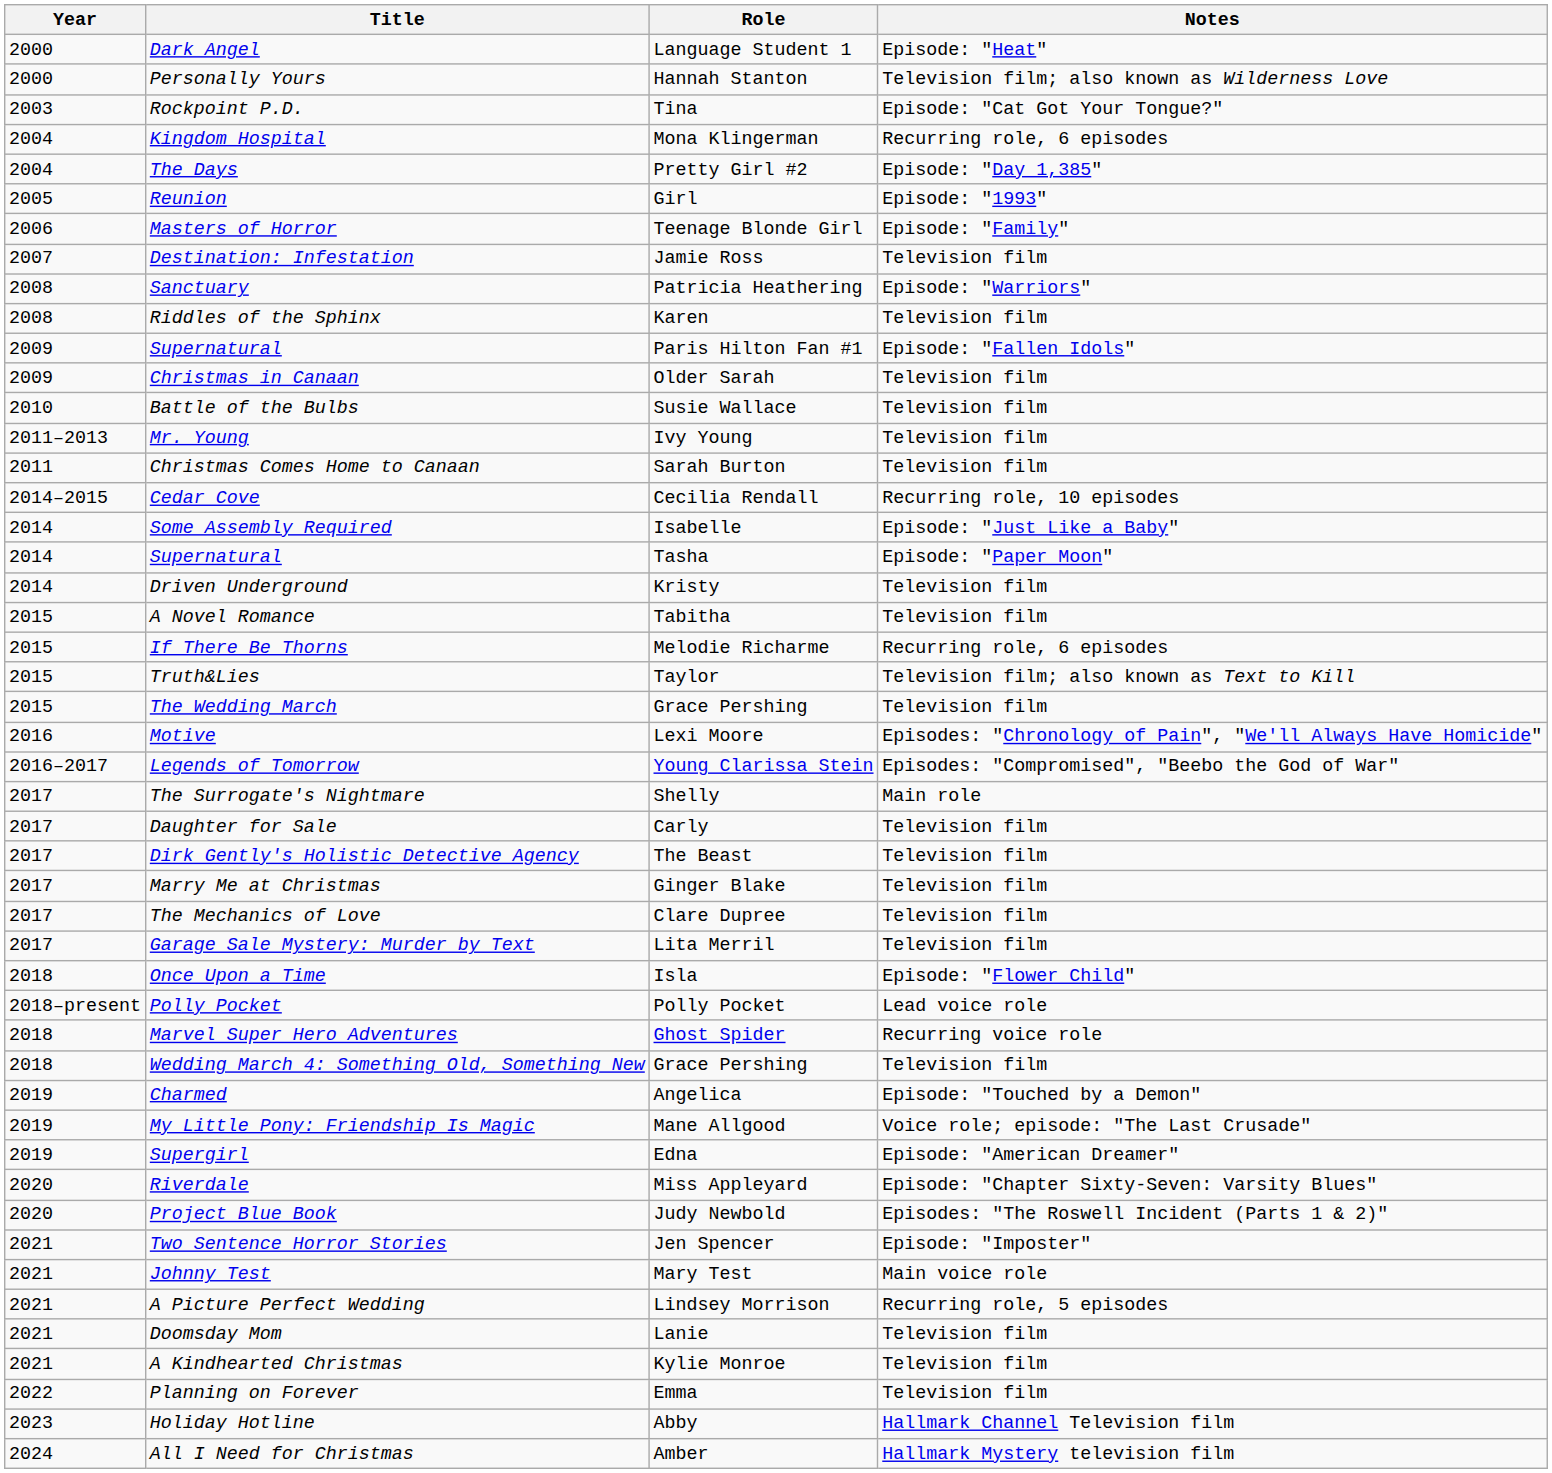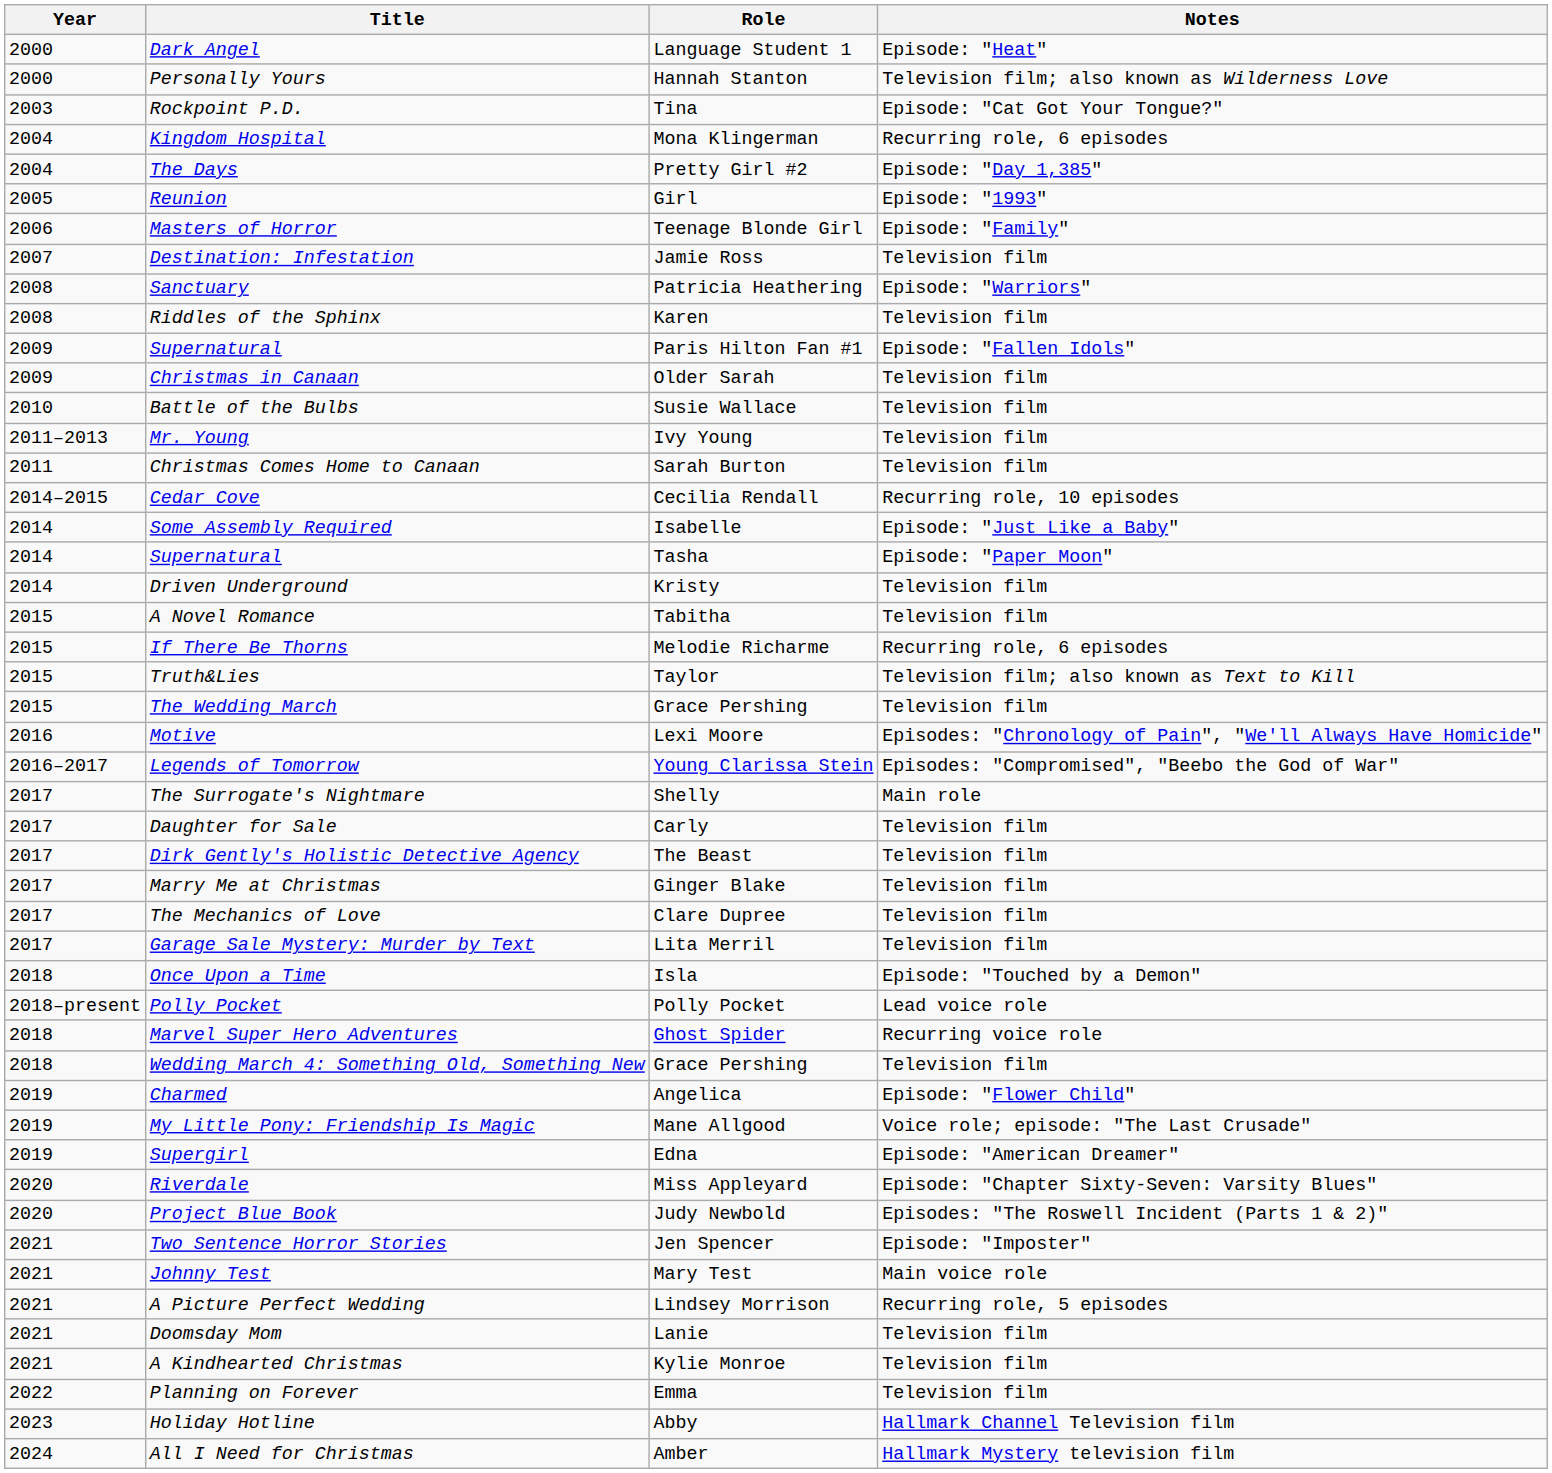 <table class="wikitable sortable">
 <tr>
 <th>Year</th>
 <th>Title</th>
 <th>Role</th>
 <th class="unsortable">Notes</th>
 </tr>
 <tr>
 <td>2000</td>
 <td><em><a href='#'>Dark Angel</a></em></td>
 <td>Language Student 1</td>
 <td>Episode: "<a href='#'>Heat</a>"</td>
 </tr>
 <tr>
 <td>2000</td>
 <td><em>Personally Yours</em></td>
 <td>Hannah Stanton</td>
 <td>Television film; also known as <em>Wilderness Love</em></td>
 </tr>
 <tr>
 <td>2003</td>
 <td><em>Rockpoint P.D.</em></td>
 <td>Tina</td>
 <td>Episode: "Cat Got Your Tongue?"</td>
 </tr>
 <tr>
 <td>2004</td>
 <td><em><a href='#'>Kingdom Hospital</a></em></td>
 <td>Mona Klingerman</td>
 <td>Recurring role, 6 episodes</td>
 </tr>
 <tr>
 <td>2004</td>
 <td data-sort-value="Days, The"><em><a href='#'>The Days</a></em></td>
 <td>Pretty Girl #2</td>
 <td>Episode: "<a href='#'>Day 1,385</a>"</td>
 </tr>
 <tr>
 <td>2005</td>
 <td><em><a href='#'>Reunion</a></em></td>
 <td>Girl</td>
 <td>Episode: "<a href='#'>1993</a>"</td>
 </tr>
 <tr>
 <td>2006</td>
 <td><em><a href='#'>Masters of Horror</a></em></td>
 <td>Teenage Blonde Girl</td>
 <td>Episode: "<a href='#'>Family</a>"</td>
 </tr>
 <tr>
 <td>2007</td>
 <td><em><a href='#'>Destination: Infestation</a></em></td>
 <td>Jamie Ross</td>
 <td>Television film</td>
 </tr>
 <tr>
 <td>2008</td>
 <td><em><a href='#'>Sanctuary</a></em></td>
 <td>Patricia Heathering</td>
 <td>Episode: "<a href='#'>Warriors</a>"</td>
 </tr>
 <tr>
 <td>2008</td>
 <td><em>Riddles of the Sphinx</em></td>
 <td>Karen</td>
 <td>Television film</td>
 </tr>
 <tr>
 <td>2009</td>
 <td><em><a href='#'>Supernatural</a></em></td>
 <td>Paris Hilton Fan #1</td>
 <td>Episode: "<a href='#'>Fallen Idols</a>"</td>
 </tr>
 <tr>
 <td>2009</td>
 <td><em><a href='#'>Christmas in Canaan</a></em></td>
 <td>Older Sarah</td>
 <td>Television film</td>
 </tr>
 <tr>
 <td>2010</td>
 <td><em>Battle of the Bulbs</em></td>
 <td>Susie Wallace</td>
 <td>Television film</td>
 </tr>
 <tr>
 <td>2011–2013</td>
 <td><em><a href='#'>Mr. Young</a></em></td>
 <td>Ivy Young</td>
 <td>Television film</td>
 </tr>
 <tr>
 <td>2011</td>
 <td><em>Christmas Comes Home to Canaan</em></td>
 <td>Sarah Burton</td>
 <td>Television film</td>
 </tr>
 <tr>
 <td>2014–2015</td>
 <td><em><a href='#'>Cedar Cove</a></em></td>
 <td>Cecilia Rendall</td>
 <td>Recurring role, 10 episodes</td>
 </tr>
 <tr>
 <td>2014</td>
 <td><em><a href='#'>Some Assembly Required</a></em></td>
 <td>Isabelle</td>
 <td>Episode: "<a href='#'>Just Like a Baby</a>"</td>
 </tr>
 <tr>
 <td>2014</td>
 <td><em><a href='#'>Supernatural</a></em></td>
 <td>Tasha</td>
 <td>Episode: "<a href='#'>Paper Moon</a>"</td>
 </tr>
 <tr>
 <td>2014</td>
 <td><em>Driven Underground</em></td>
 <td>Kristy</td>
 <td>Television film</td>
 </tr>
 <tr>
 <td>2015</td>
 <td data-sort-value="Novel Romance, A"><em>A Novel Romance</em></td>
 <td>Tabitha</td>
 <td>Television film</td>
 </tr>
 <tr>
 <td>2015</td>
 <td><em><a href='#'>If There Be Thorns</a></em></td>
 <td>Melodie Richarme</td>
 <td>Recurring role, 6 episodes</td>
 </tr>
 <tr>
 <td>2015</td>
 <td><em>Truth&Lies</em></td>
 <td>Taylor</td>
 <td>Television film; also known as <em>Text to Kill</em></td>
 </tr>
 <tr>
 <td>2015</td>
 <td data-sort-value="Wedding March, The"><em><a href='#'>The Wedding March</a></em></td>
 <td>Grace Pershing</td>
 <td>Television film</td>
 </tr>
 <tr>
 <td>2016</td>
 <td><em><a href='#'>Motive</a></em></td>
 <td>Lexi Moore</td>
 <td>Episodes: "<a href='#'>Chronology of Pain</a>", "<a href='#'>We'll Always Have Homicide</a>"</td>
 </tr>
 <tr>
 <td>2016–2017</td>
 <td><em><a href='#'>Legends of Tomorrow</a></em></td>
 <td><a href='#'>Young Clarissa Stein</a></td>
 <td>Episodes: "Compromised", "Beebo the God of War"</td>
 </tr>
 <tr>
 <td>2017</td>
 <td data-sort-value="Surrogate's Nightmare, The"><em>The Surrogate's Nightmare</em></td>
 <td>Shelly</td>
 <td>Main role</td>
 </tr>
 <tr>
 <td>2017</td>
 <td><em>Daughter for Sale</em></td>
 <td>Carly</td>
 <td>Television film</td>
 </tr>
 <tr>
 <td>2017</td>
 <td><em><a href='#'>Dirk Gently's Holistic Detective Agency</a></em></td>
 <td>The Beast</td>
 <td>Television film</td>
 </tr>
 <tr>
 <td>2017</td>
 <td><em>Marry Me at Christmas</em></td>
 <td>Ginger Blake</td>
 <td>Television film</td>
 </tr>
 <tr>
 <td>2017</td>
 <td data-sort-value="Mechanics of Love, The"><em>The Mechanics of Love</em></td>
 <td>Clare Dupree</td>
 <td>Television film</td>
 </tr>
 <tr>
 <td>2017</td>
 <td><em><a href='#'>Garage Sale Mystery: Murder by Text</a></em></td>
 <td>Lita Merril</td>
 <td>Television film</td>
 </tr>
 <tr>
 <td>2018</td>
 <td><em><a href='#'>Once Upon a Time</a></em></td>
 <td>Isla</td>
-<td>Episode: "<a href='#'>Flower Child</a>"</td>
+<td>Episode: "Touched by a Demon"</td>
 </tr>
 <tr>
 <td>2018–present</td>
 <td><em><a href='#'>Polly Pocket</a></em></td>
 <td>Polly Pocket</td>
 <td>Lead voice role</td>
 </tr>
 <tr>
 <td>2018</td>
 <td><em><a href='#'>Marvel Super Hero Adventures</a></em></td>
 <td><a href='#'>Ghost Spider</a></td>
 <td>Recurring voice role</td>
 </tr>
 <tr>
 <td>2018</td>
 <td><em><a href='#'>Wedding March 4: Something Old, Something New</a></em></td>
 <td>Grace Pershing</td>
 <td>Television film</td>
 </tr>
 <tr>
 <td>2019</td>
 <td><em><a href='#'>Charmed</a></em></td>
 <td>Angelica</td>
-<td>Episode: "Touched by a Demon"</td>
+<td>Episode: "<a href='#'>Flower Child</a>"</td>
 </tr>
 <tr>
 <td>2019</td>
 <td><em><a href='#'>My Little Pony: Friendship Is Magic</a></em></td>
 <td>Mane Allgood</td>
 <td>Voice role; episode: "The Last Crusade"</td>
 </tr>
 <tr>
 <td>2019</td>
 <td><em><a href='#'>Supergirl</a></em></td>
 <td>Edna</td>
 <td>Episode: "American Dreamer"</td>
 </tr>
 <tr>
 <td>2020</td>
 <td><em><a href='#'>Riverdale</a></em></td>
 <td>Miss Appleyard</td>
 <td>Episode: "Chapter Sixty-Seven: Varsity Blues"</td>
 </tr>
 <tr>
 <td>2020</td>
 <td><em><a href='#'>Project Blue Book</a></em></td>
 <td>Judy Newbold</td>
 <td>Episodes: "The Roswell Incident (Parts 1 & 2)"</td>
 </tr>
 <tr>
 <td>2021</td>
 <td><em><a href='#'>Two Sentence Horror Stories</a></em></td>
 <td>Jen Spencer</td>
 <td>Episode: "Imposter"</td>
 </tr>
 <tr>
 <td>2021</td>
 <td><em><a href='#'>Johnny Test</a></em></td>
 <td>Mary Test</td>
 <td>Main voice role</td>
 </tr>
 <tr>
 <td>2021</td>
 <td data-sort-value="Picture Perfect Wedding, A"><em>A Picture Perfect Wedding</em></td>
 <td>Lindsey Morrison</td>
 <td>Recurring role, 5 episodes</td>
 </tr>
 <tr>
 <td>2021</td>
 <td><em>Doomsday Mom</em></td>
 <td>Lanie</td>
 <td>Television film</td>
 </tr>
 <tr>
 <td>2021</td>
 <td data-sort-value="Kindhearted Christmas, A"><em>A Kindhearted Christmas</em></td>
 <td>Kylie Monroe</td>
 <td>Television film</td>
 </tr>
 <tr>
 <td>2022</td>
 <td><em>Planning on Forever</em></td>
 <td>Emma</td>
 <td>Television film</td>
 </tr>
 <tr>
 <td>2023</td>
 <td><em>Holiday Hotline</em></td>
 <td>Abby</td>
 <td><a href='#'>Hallmark Channel</a> Television film</td>
 </tr>
 <tr>
 <td>2024</td>
 <td><em>All I Need for Christmas</em></td>
 <td>Amber</td>
 <td><a href='#'>Hallmark Mystery</a> television film</td>
 </tr>
 </table>
